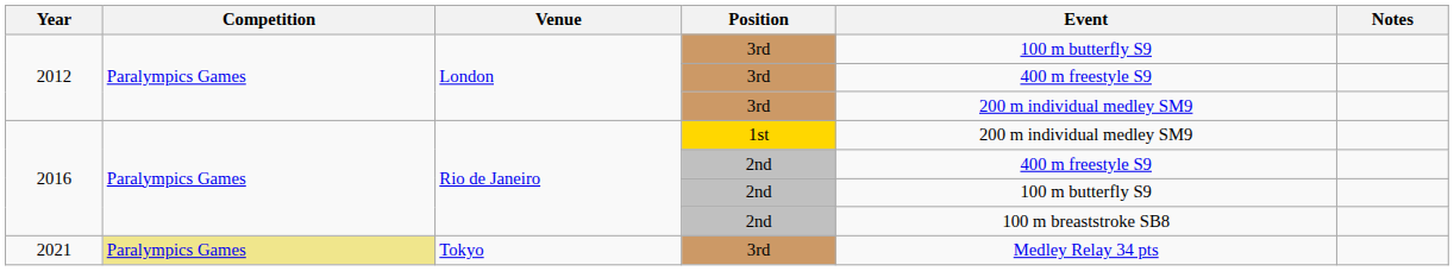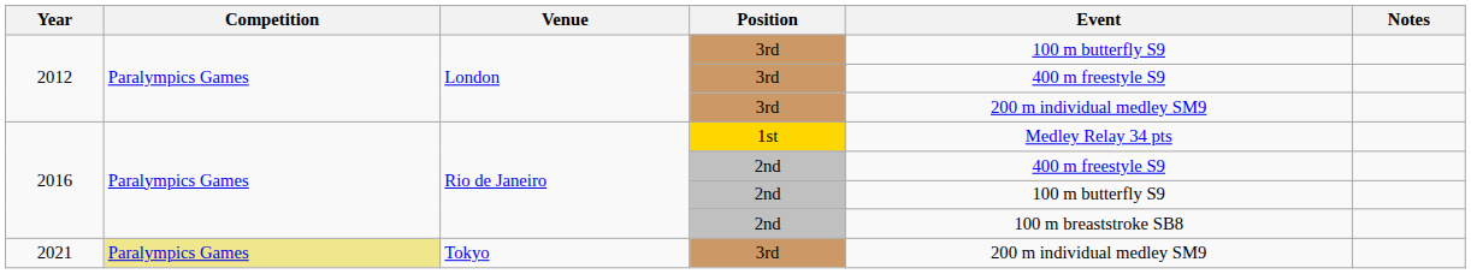 <table class="wikitable" width=60% style="font-size:90%; text-align:center;">
 <tr>
 <th>Year</th>
 <th>Competition</th>
 <th>Venue</th>
 <th>Position</th>
 <th>Event</th>
 <th>Notes</th>
 </tr>
 <tr>
 <td rowspan=3>2012</td>
 <td rowspan=3 align=left><a href='#'>Paralympics Games</a></td>
 <td rowspan=3 align=left> <a href='#'>London</a></td>
 <td bgcolor=cc9966>3rd</td>
 <td><a href='#'>100 m butterfly S9</a></td>
 <td></td>
 </tr>
 <tr>
 <td bgcolor=cc9966>3rd</td>
 <td><a href='#'>400 m freestyle S9</a></td>
 <td></td>
 </tr>
 <tr>
 <td bgcolor=cc9966>3rd</td>
 <td><a href='#'>200 m individual medley SM9</a></td>
 </tr>
 <tr>
 <td rowspan=4>2016</td>
 <td rowspan=4 align=left><a href='#'>Paralympics Games</a></td>
 <td rowspan=4 align=left> <a href='#'>Rio de Janeiro</a></td>
 <td bgcolor=gold>1st</td>
-<td>200 m individual medley SM9</td>
+<td><a href='#'> Medley Relay 34 pts</a></td>
 <td></td>
 </tr>
 <tr>
 <td bgcolor=silver>2nd</td>
 <td><a href='#'>400 m freestyle S9</a></td>
 <td></td>
 </tr>
 <tr>
 <td bgcolor=silver>2nd</td>
 <td>100 m butterfly S9</td>
 <td></td>
 </tr>
 <tr>
 <td bgcolor=silver>2nd</td>
 <td>100 m breaststroke SB8</td>
 <td></td>
 </tr>
 <tr>
 <td rowspan=1>2021</td>
 <td rowspan=1 align=left style="background: khaki;"><a href='#'>Paralympics Games</a></td>
 <td rowspan=1 align=left> <a href='#'>Tokyo</a></td>
 <td bgcolor=cc9966>3rd</td>
-<td><a href='#'> Medley Relay 34 pts</a></td>
+<td>200 m individual medley SM9</td>
 <td></td>
 </tr>
 </table>
